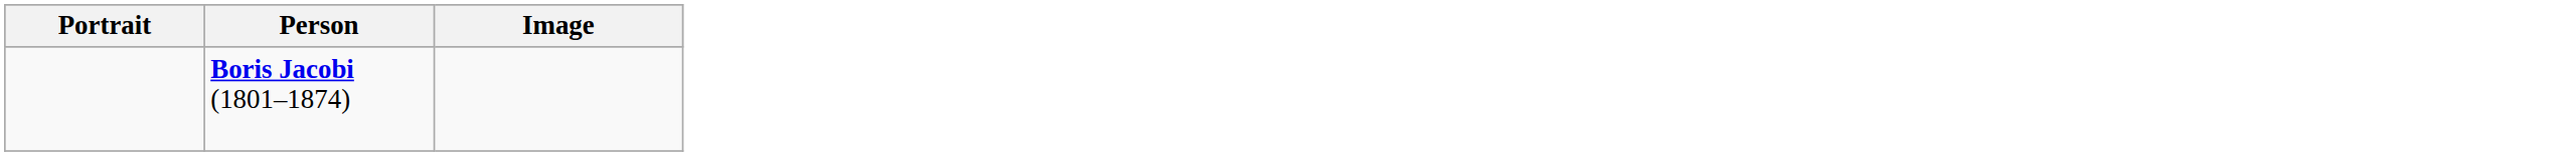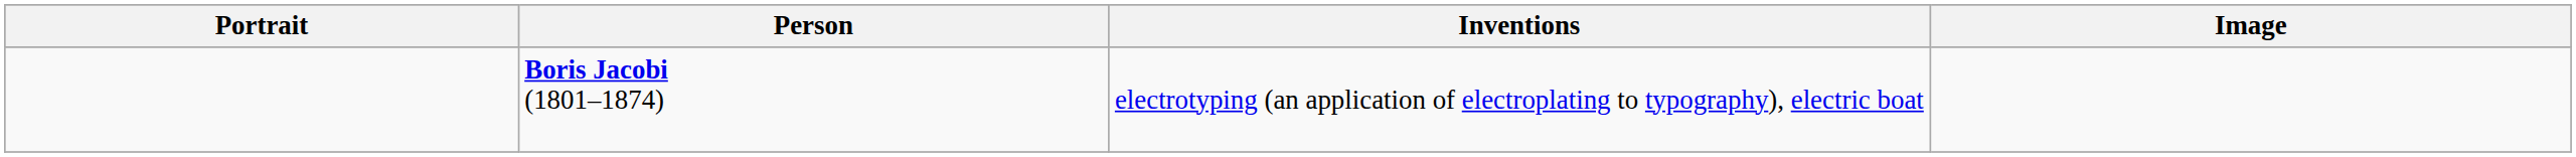 <table class="wikitable">
 <tr style="background:#ccc;">
 <th width=20%>Portrait</th>
 <th width=23%>Person</th>
+<th width=32%>Inventions</th>
 <th width=25%>Image</th>
 </tr>
 <tr>
 <td align=center></td>
 <td><strong><a href='#'>Boris Jacobi</a></strong><br> (1801–1874)<br> <br></td>
+<td><a href='#'>electrotyping</a> (an application of <a href='#'>electroplating</a> to <a href='#'>typography</a>), <a href='#'>electric boat</a></td>
 <td align=center></td>
 </tr>
 </table>
